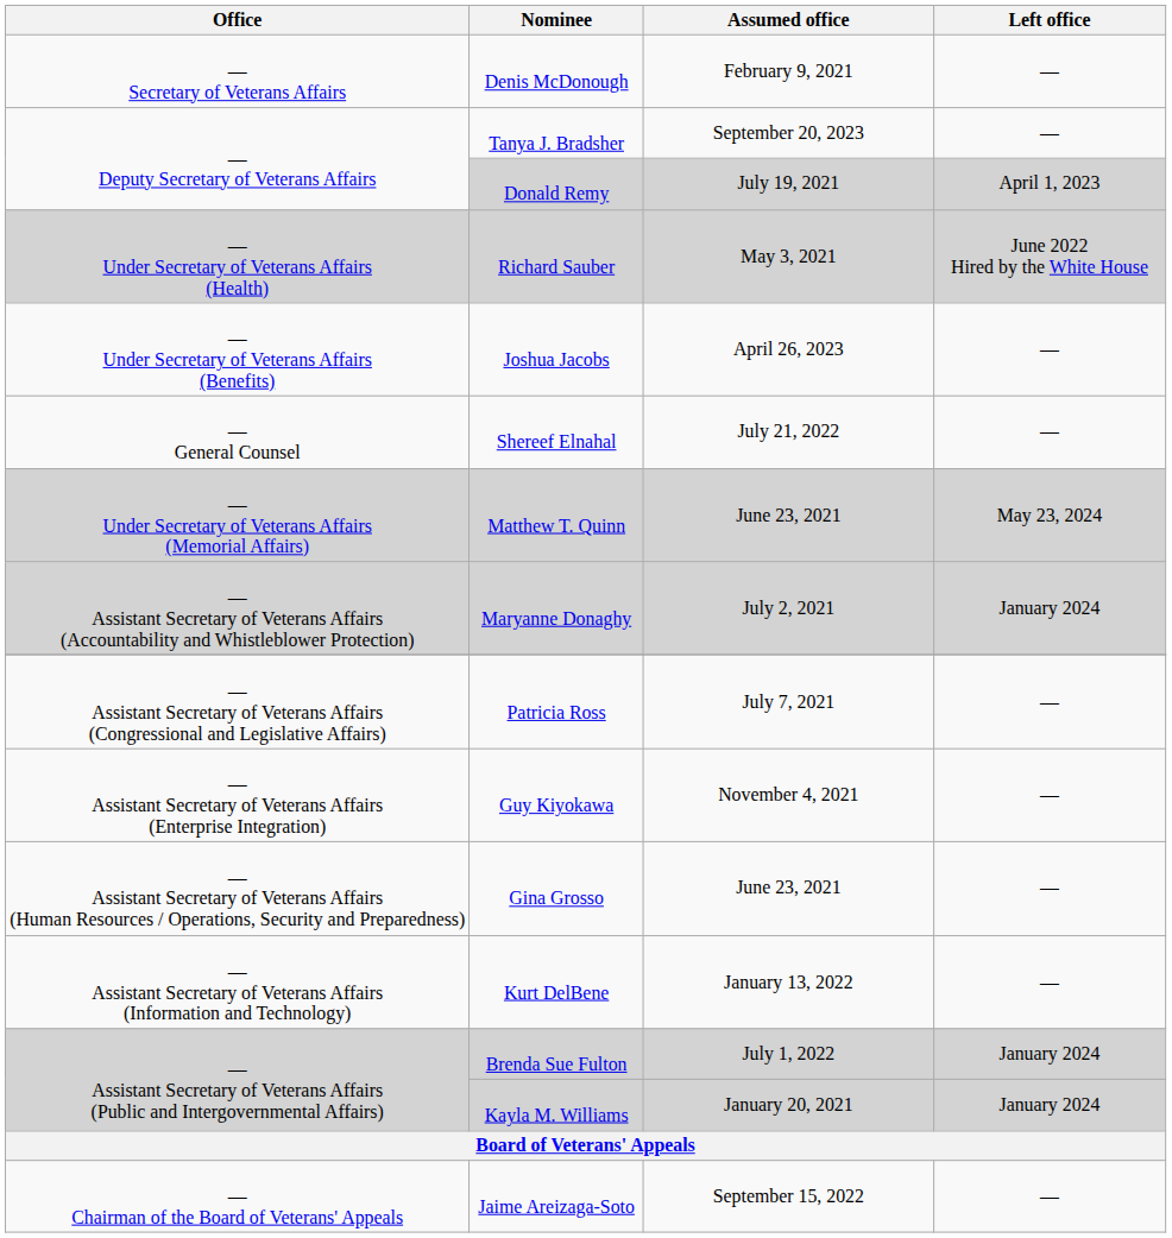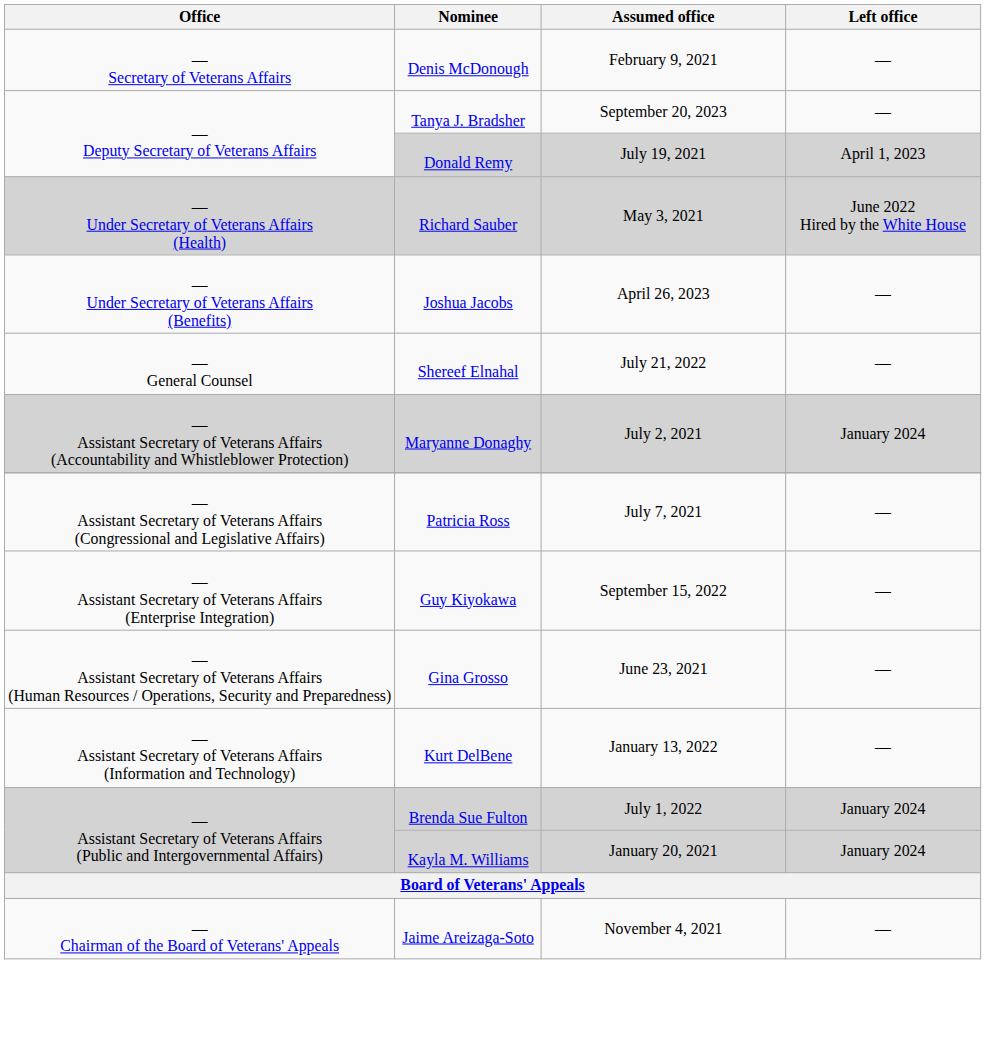 <table class="wikitable sortable" style="text-align:center">
 <tr>
 <th style="width:40%;">Office</th>
 <th style="width:15%;">Nominee</th>
 <th style="width:25%;" data-sort-type="date">Assumed office</th>
 <th style="width:20%;" data-sort-type="date">Left office</th>
 </tr>
 <tr>
 <td><br>—<br><a href='#'>Secretary of Veterans Affairs</a></td>
 <td><br><a href='#'>Denis McDonough</a></td>
 <td>February 9, 2021<br></td>
 <td>—</td>
 </tr>
 <tr>
 <td rowspan="2"><br>—<br><a href='#'>Deputy Secretary of Veterans Affairs</a></td>
 <td><br><a href='#'>Tanya J. Bradsher</a></td>
 <td>September 20, 2023<br></td>
 <td>—</td>
 </tr>
 <tr style="background:lightgray;">
 <td><br><a href='#'>Donald Remy</a></td>
 <td>July 19, 2021<br></td>
 <td>April 1, 2023</td>
 </tr>
 <tr style="background:lightgray;">
 <td><br>—<br><a href='#'>Under Secretary of Veterans Affairs<br>(Health)</a></td>
 <td><br><a href='#'>Richard Sauber</a></td>
 <td>May 3, 2021<br></td>
 <td>June 2022<br>Hired by the <a href='#'>White House</a></td>
 </tr>
 <tr>
 <td><br>—<br><a href='#'>Under Secretary of Veterans Affairs<br>(Benefits)</a></td>
 <td><br><a href='#'>Joshua Jacobs</a></td>
 <td>April 26, 2023<br></td>
 <td>—</td>
 </tr>
 <tr>
 <td><br>—<br>General Counsel</td>
 <td><br><a href='#'>Shereef Elnahal</a></td>
 <td>July 21, 2022<br></td>
 <td>—</td>
 </tr>
 <tr style="background:lightgray;">
-<td><br>—<br><a href='#'>Under Secretary of Veterans Affairs<br>(Memorial Affairs)</a></td>
-<td><br><a href='#'>Matthew T. Quinn</a></td>
-<td>June 23, 2021<br></td>
-<td>May 23, 2024</td>
-</tr>
-<tr style="background:lightgray;">
 <td><br>—<br>Assistant Secretary of Veterans Affairs<br>(Accountability and Whistleblower Protection)</td>
 <td><br><a href='#'>Maryanne Donaghy</a></td>
 <td>July 2, 2021<br></td>
 <td>January 2024</td>
 </tr>
 <tr>
 </tr>
 <tr>
 <td><br>—<br>Assistant Secretary of Veterans Affairs<br>(Congressional and Legislative Affairs)</td>
 <td><br><a href='#'>Patricia Ross</a></td>
 <td>July 7, 2021<br></td>
 <td>—</td>
 </tr>
 <tr>
 <td><br>—<br>Assistant Secretary of Veterans Affairs<br>(Enterprise Integration)</td>
 <td><br><a href='#'>Guy Kiyokawa</a></td>
-<td>November 4, 2021<br></td>
+<td>September 15, 2022<br></td>
 <td>—</td>
 </tr>
 <tr>
 <td><br>—<br>Assistant Secretary of Veterans Affairs<br>(Human Resources / Operations, Security and Preparedness)</td>
 <td><br><a href='#'>Gina Grosso</a></td>
 <td>June 23, 2021</td>
 <td>—</td>
 </tr>
 <tr>
 <td><br>—<br>Assistant Secretary of Veterans Affairs<br>(Information and Technology)</td>
 <td><br><a href='#'>Kurt DelBene</a></td>
 <td>January 13, 2022<br></td>
 <td>—</td>
 </tr>
 <tr style="background:lightgray;">
 <td rowspan="2"><br>—<br>Assistant Secretary of Veterans Affairs<br>(Public and Intergovernmental Affairs)</td>
 <td><br><a href='#'>Brenda Sue Fulton</a></td>
 <td>July 1, 2022</td>
 <td>January 2024</td>
 </tr>
 <tr style="background:lightgray;">
 <td><br><a href='#'>Kayla M. Williams</a></td>
 <td>January 20, 2021</td>
 <td>January 2024</td>
 </tr>
 <tr>
 <th colspan=4><a href='#'>Board of Veterans' Appeals</a></th>
 </tr>
 <tr>
 <td><br>—<br><a href='#'>Chairman of the Board of Veterans' Appeals</a></td>
 <td><br><a href='#'>Jaime Areizaga-Soto</a></td>
-<td>September 15, 2022<br></td>
+<td>November 4, 2021<br></td>
 <td>—</td>
 </tr>
 </table>
